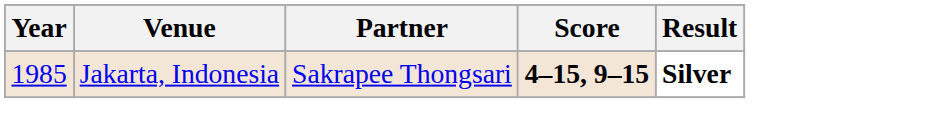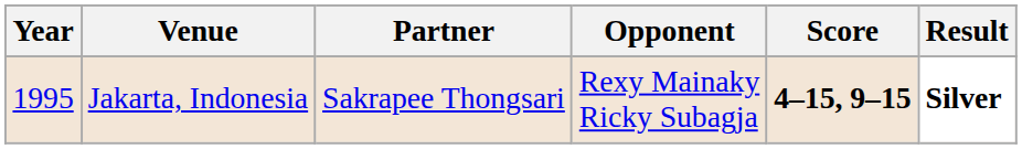 <table class="sortable wikitable" style="font-size: 90%;">
 <tr>
 <th>Year</th>
 <th>Venue</th>
 <th>Partner</th>
+<th>Opponent</th>
 <th>Score</th>
 <th>Result</th>
 </tr>
 <tr style="background:#F3E6D7">
-<td align="center"><a href='#'>1985</a></td>
+<td align="center"><a href='#'>1995</a></td>
 <td align="left"><a href='#'>Jakarta, Indonesia</a></td>
 <td align="left"> <a href='#'>Sakrapee Thongsari</a></td>
+<td align="left"> <a href='#'>Rexy Mainaky</a> <br>  <a href='#'>Ricky Subagja</a></td>
 <td align="left"><strong>4–15, 9–15</strong></td>
 <td style="text-align:left; background:white"> <strong>Silver</strong></td>
 </tr>
 </table>
